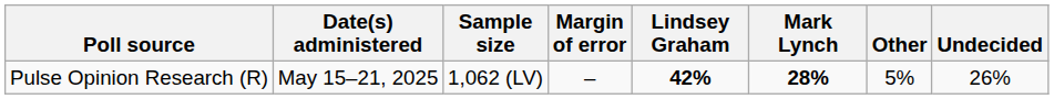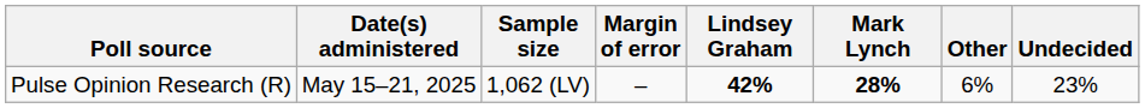 <table class="wikitable" style="font-size:90%;text-align:center;">
 <tr valign=bottom>
 <th>Poll source</th>
 <th>Date(s)<br>administered</th>
 <th>Sample<br>size</th>
 <th>Margin<br>of error</th>
 <th style="width:75px;">Lindsey<br>Graham</th>
 <th style="width:75px;">Mark<br>Lynch</th>
 <th>Other</th>
 <th>Undecided</th>
 </tr>
 <tr>
 <td style="text-align:left;">Pulse Opinion Research (R)</td>
 <td>May 15–21, 2025</td>
 <td>1,062 (LV)</td>
 <td>–</td>
 <td><strong>42%</strong></td>
 <td><strong>28%</strong></td>
-<td>5%</td>
-<td>26%</td>
+<td>6%</td>
+<td>23%</td>
 </tr>
 </table>
